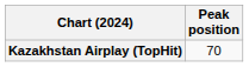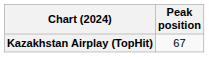 <table class="wikitable plainrowheaders" style="text-align:center">
 <tr>
 <th scope="col">Chart (2024)</th>
 <th scope="col">Peak<br>position</th>
 </tr>
 <tr>
 <th scope="row">Kazakhstan Airplay (TopHit)</th>
-<td>70</td>
+<td>67</td>
 </tr>
 </table>
